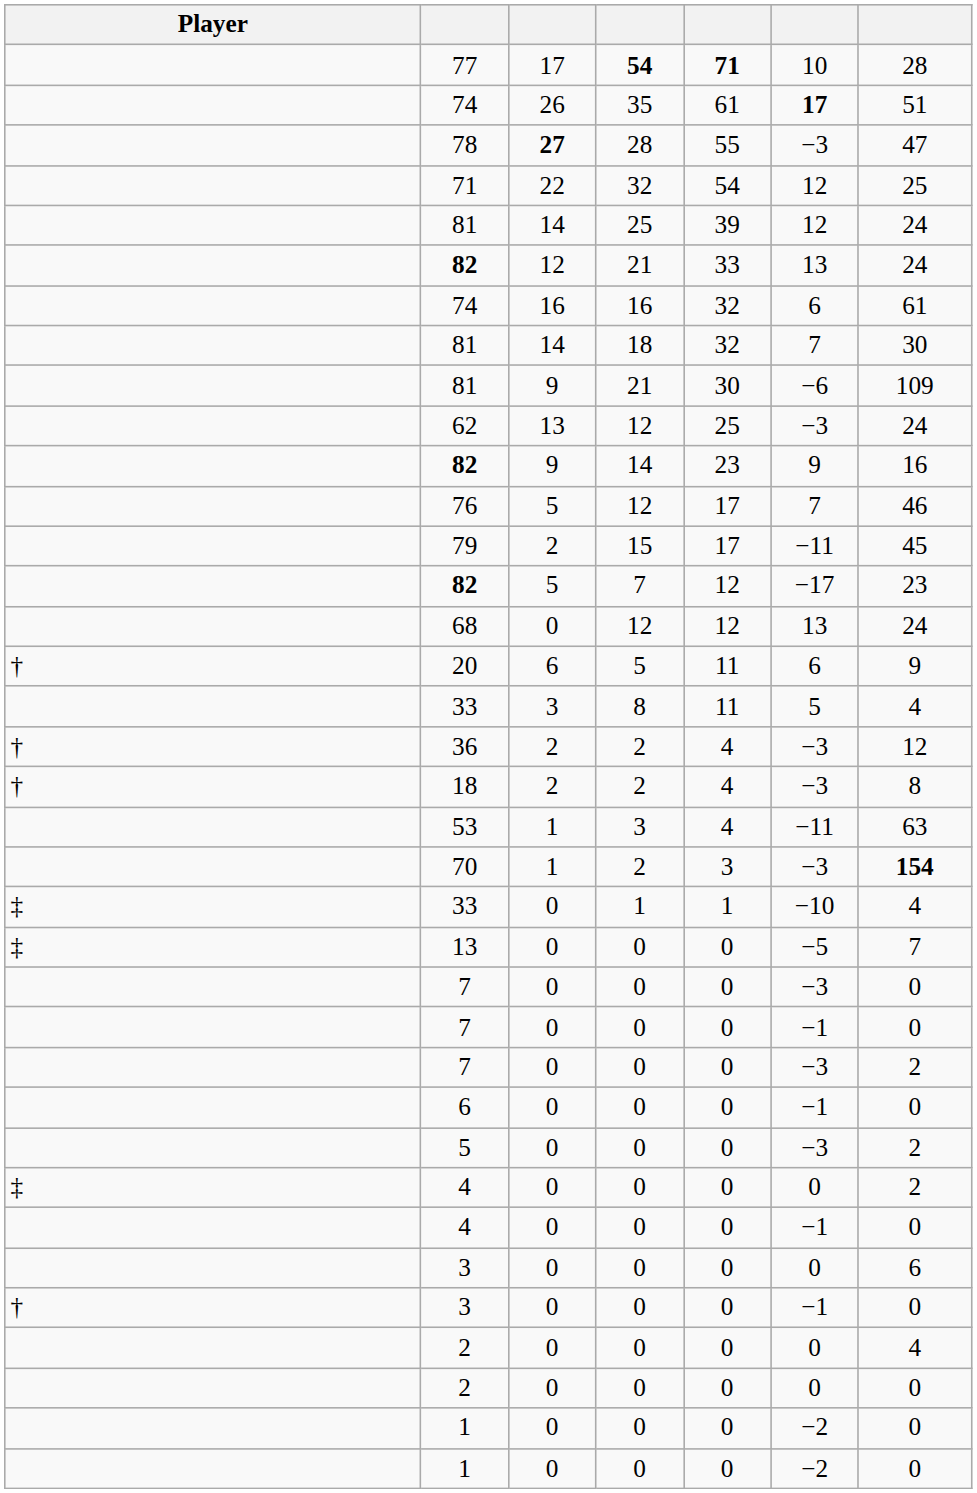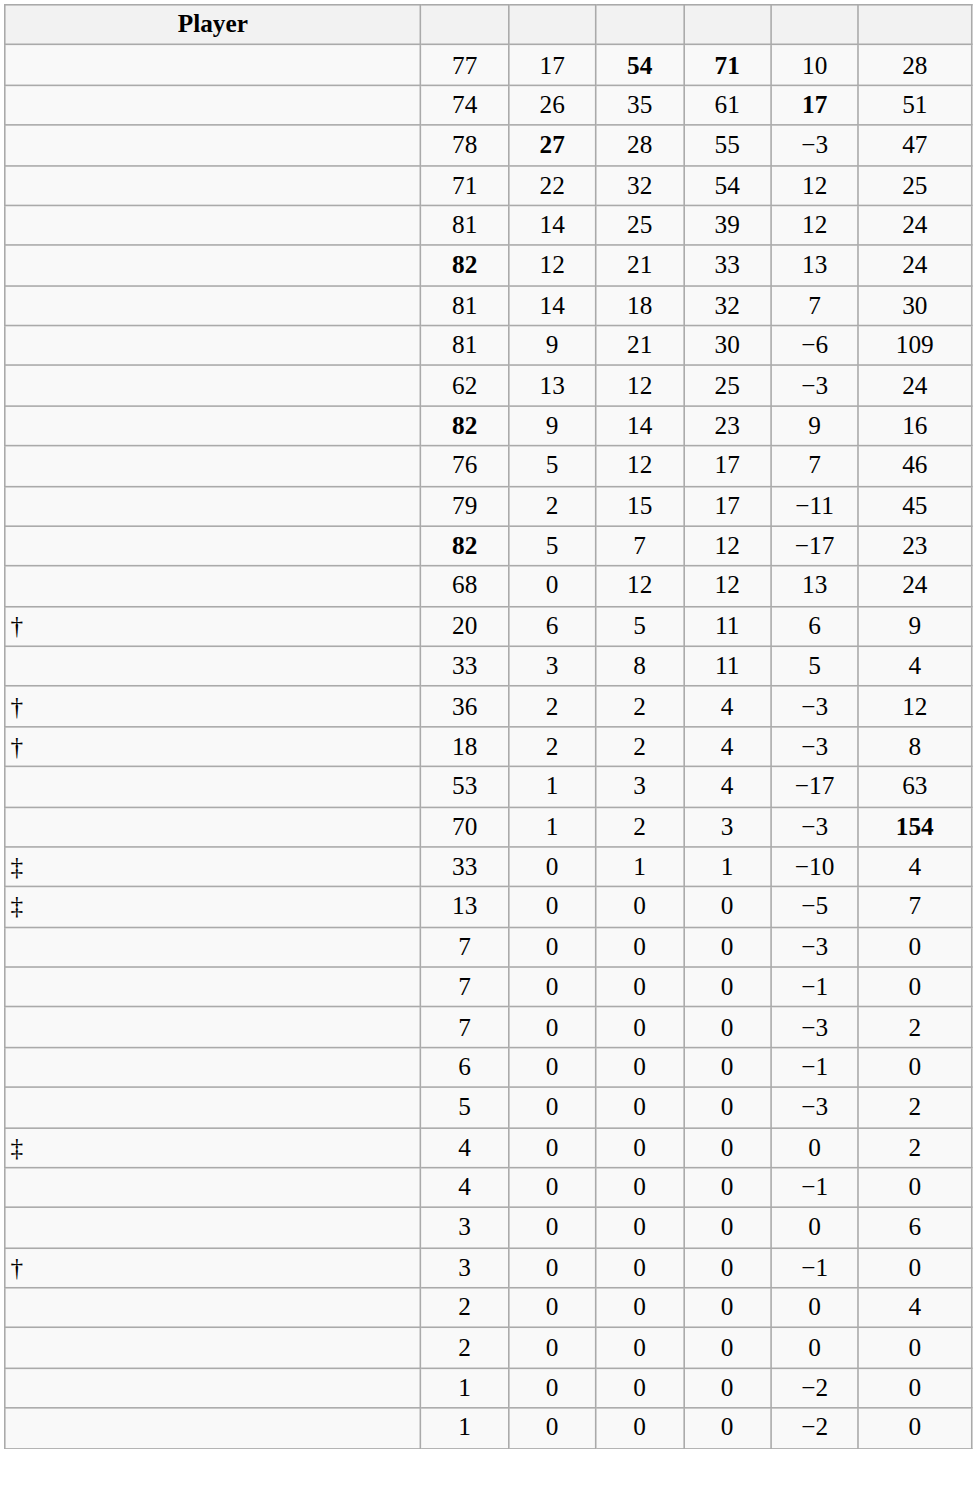 <table class="wikitable sortable" style=" text-align:center;">
 <tr>
 <th style="width:16em">Player</th>
 <th style="width:3em"></th>
 <th style="width:3em"></th>
 <th style="width:3em"></th>
 <th style="width:3em"></th>
 <th style="width:3em" data-sort-type="number"></th>
 <th style="width:4em"></th>
 </tr>
 <tr>
 <td style="text-align:left;"></td>
 <td>77</td>
 <td>17</td>
 <td><strong>54</strong></td>
 <td><strong>71</strong></td>
 <td>10</td>
 <td>28</td>
 </tr>
 <tr>
 <td style="text-align:left;"></td>
 <td>74</td>
 <td>26</td>
 <td>35</td>
 <td>61</td>
 <td><strong>17</strong></td>
 <td>51</td>
 </tr>
 <tr>
 <td style="text-align:left;"></td>
 <td>78</td>
 <td><strong>27</strong></td>
 <td>28</td>
 <td>55</td>
 <td>−3</td>
 <td>47</td>
 </tr>
 <tr>
 <td style="text-align:left;"></td>
 <td>71</td>
 <td>22</td>
 <td>32</td>
 <td>54</td>
 <td>12</td>
 <td>25</td>
 </tr>
 <tr>
 <td style="text-align:left;"></td>
 <td>81</td>
 <td>14</td>
 <td>25</td>
 <td>39</td>
 <td>12</td>
 <td>24</td>
 </tr>
 <tr>
 <td style="text-align:left;"></td>
 <td><strong>82</strong></td>
 <td>12</td>
 <td>21</td>
 <td>33</td>
 <td>13</td>
 <td>24</td>
-</tr>
-<tr>
-<td style="text-align:left;"></td>
-<td>74</td>
-<td>16</td>
-<td>16</td>
-<td>32</td>
-<td>6</td>
-<td>61</td>
 </tr>
 <tr>
 <td style="text-align:left;"></td>
 <td>81</td>
 <td>14</td>
 <td>18</td>
 <td>32</td>
 <td>7</td>
 <td>30</td>
 </tr>
 <tr>
 <td style="text-align:left;"></td>
 <td>81</td>
 <td>9</td>
 <td>21</td>
 <td>30</td>
 <td>−6</td>
 <td>109</td>
 </tr>
 <tr>
 <td style="text-align:left;"></td>
 <td>62</td>
 <td>13</td>
 <td>12</td>
 <td>25</td>
 <td>−3</td>
 <td>24</td>
 </tr>
 <tr>
 <td style="text-align:left;"></td>
 <td><strong>82</strong></td>
 <td>9</td>
 <td>14</td>
 <td>23</td>
 <td>9</td>
 <td>16</td>
 </tr>
 <tr>
 <td style="text-align:left;"></td>
 <td>76</td>
 <td>5</td>
 <td>12</td>
 <td>17</td>
 <td>7</td>
 <td>46</td>
 </tr>
 <tr>
 <td style="text-align:left;"></td>
 <td>79</td>
 <td>2</td>
 <td>15</td>
 <td>17</td>
 <td>−11</td>
 <td>45</td>
 </tr>
 <tr>
 <td style="text-align:left;"></td>
 <td><strong>82</strong></td>
 <td>5</td>
 <td>7</td>
 <td>12</td>
 <td>−17</td>
 <td>23</td>
 </tr>
 <tr>
 <td style="text-align:left;"></td>
 <td>68</td>
 <td>0</td>
 <td>12</td>
 <td>12</td>
 <td>13</td>
 <td>24</td>
 </tr>
 <tr>
 <td style="text-align:left;">†</td>
 <td>20</td>
 <td>6</td>
 <td>5</td>
 <td>11</td>
 <td>6</td>
 <td>9</td>
 </tr>
 <tr>
 <td style="text-align:left;"></td>
 <td>33</td>
 <td>3</td>
 <td>8</td>
 <td>11</td>
 <td>5</td>
 <td>4</td>
 </tr>
 <tr>
 <td style="text-align:left;">†</td>
 <td>36</td>
 <td>2</td>
 <td>2</td>
 <td>4</td>
 <td>−3</td>
 <td>12</td>
 </tr>
 <tr>
 <td style="text-align:left;">†</td>
 <td>18</td>
 <td>2</td>
 <td>2</td>
 <td>4</td>
 <td>−3</td>
 <td>8</td>
 </tr>
 <tr>
 <td style="text-align:left;"></td>
 <td>53</td>
 <td>1</td>
 <td>3</td>
 <td>4</td>
-<td>−11</td>
+<td>−17</td>
 <td>63</td>
 </tr>
 <tr>
 <td style="text-align:left;"></td>
 <td>70</td>
 <td>1</td>
 <td>2</td>
 <td>3</td>
 <td>−3</td>
 <td><strong>154</strong></td>
 </tr>
 <tr>
 <td style="text-align:left;">‡</td>
 <td>33</td>
 <td>0</td>
 <td>1</td>
 <td>1</td>
 <td>−10</td>
 <td>4</td>
 </tr>
 <tr>
 <td style="text-align:left;">‡</td>
 <td>13</td>
 <td>0</td>
 <td>0</td>
 <td>0</td>
 <td>−5</td>
 <td>7</td>
 </tr>
 <tr>
 <td style="text-align:left;"></td>
 <td>7</td>
 <td>0</td>
 <td>0</td>
 <td>0</td>
 <td>−3</td>
 <td>0</td>
 </tr>
 <tr>
 <td style="text-align:left;"></td>
 <td>7</td>
 <td>0</td>
 <td>0</td>
 <td>0</td>
 <td>−1</td>
 <td>0</td>
 </tr>
 <tr>
 <td style="text-align:left;"></td>
 <td>7</td>
 <td>0</td>
 <td>0</td>
 <td>0</td>
 <td>−3</td>
 <td>2</td>
 </tr>
 <tr>
 <td style="text-align:left;"></td>
 <td>6</td>
 <td>0</td>
 <td>0</td>
 <td>0</td>
 <td>−1</td>
 <td>0</td>
 </tr>
 <tr>
 <td style="text-align:left;"></td>
 <td>5</td>
 <td>0</td>
 <td>0</td>
 <td>0</td>
 <td>−3</td>
 <td>2</td>
 </tr>
 <tr>
 <td style="text-align:left;">‡</td>
 <td>4</td>
 <td>0</td>
 <td>0</td>
 <td>0</td>
 <td>0</td>
 <td>2</td>
 </tr>
 <tr>
 <td style="text-align:left;"></td>
 <td>4</td>
 <td>0</td>
 <td>0</td>
 <td>0</td>
 <td>−1</td>
 <td>0</td>
 </tr>
 <tr>
 <td style="text-align:left;"></td>
 <td>3</td>
 <td>0</td>
 <td>0</td>
 <td>0</td>
 <td>0</td>
 <td>6</td>
 </tr>
 <tr>
 <td style="text-align:left;">†</td>
 <td>3</td>
 <td>0</td>
 <td>0</td>
 <td>0</td>
 <td>−1</td>
 <td>0</td>
 </tr>
 <tr>
 <td style="text-align:left;"></td>
 <td>2</td>
 <td>0</td>
 <td>0</td>
 <td>0</td>
 <td>0</td>
 <td>4</td>
 </tr>
 <tr>
 <td style="text-align:left;"></td>
 <td>2</td>
 <td>0</td>
 <td>0</td>
 <td>0</td>
 <td>0</td>
 <td>0</td>
 </tr>
 <tr>
 <td style="text-align:left;"></td>
 <td>1</td>
 <td>0</td>
 <td>0</td>
 <td>0</td>
 <td>−2</td>
 <td>0</td>
 </tr>
 <tr>
 <td style="text-align:left;"></td>
 <td>1</td>
 <td>0</td>
 <td>0</td>
 <td>0</td>
 <td>−2</td>
 <td>0</td>
 </tr>
 </table>
